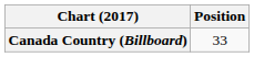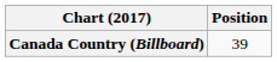 <table class="wikitable plainrowheaders" style="text-align:center">
 <tr>
 <th scope="col">Chart (2017)</th>
 <th scope="col">Position</th>
 </tr>
 <tr>
 <th scope="row">Canada Country (<em>Billboard</em>)</th>
-<td>33</td>
+<td>39</td>
 </tr>
 </table>
